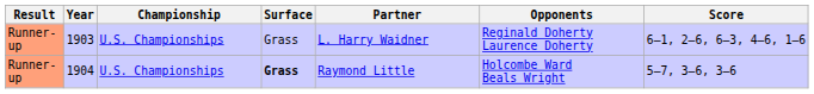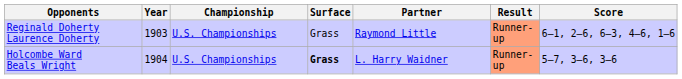 <table class="sortable wikitable">
 <tr>
-<th style="width:60px">Result</th>
+<th style="width:180px">Opponents</th>
 <th style="width:30px">Year</th>
 <th style="width:180px">Championship</th>
 <th style="width:50px">Surface</th>
 <th style="width:180px">Partner</th>
-<th style="width:180px">Opponents</th>
+<th style="width:60px">Result</th>
 <th style="width:180px" class="unsortable">Score</th>
 </tr>
 <tr style="background:#ccf;">
-<td style="background:#ffa07a;">Runner-up</td>
+<td> <a href='#'>Reginald Doherty</a><br> <a href='#'>Laurence Doherty</a></td>
 <td>1903</td>
 <td><a href='#'>U.S. Championships</a></td>
 <td>Grass</td>
-<td> <a href='#'>L. Harry Waidner</a></td>
-<td> <a href='#'>Reginald Doherty</a><br> <a href='#'>Laurence Doherty</a></td>
+<td> <a href='#'>Raymond Little</a></td>
+<td style="background:#ffa07a;">Runner-up</td>
 <td>6–1, 2–6, 6–3, 4–6, 1–6</td>
 </tr>
 <tr style="background:#ccf;">
-<td style="background:#ffa07a;">Runner-up</td>
+<td> <a href='#'>Holcombe Ward</a><br> <a href='#'>Beals Wright</a></td>
 <td>1904</td>
 <td><a href='#'>U.S. Championships</a></td>
 <td><strong>Grass</strong></td>
-<td> <a href='#'>Raymond Little</a></td>
-<td> <a href='#'>Holcombe Ward</a><br> <a href='#'>Beals Wright</a></td>
+<td> <a href='#'>L. Harry Waidner</a></td>
+<td style="background:#ffa07a;">Runner-up</td>
 <td>5–7, 3–6, 3–6</td>
 </tr>
 </table>
